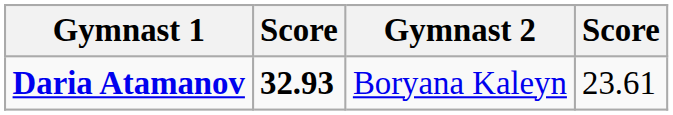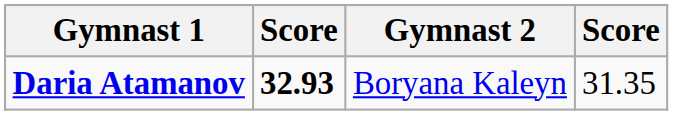 <table class="wikitable">
 <tr>
 <th>Gymnast 1</th>
 <th>Score</th>
 <th>Gymnast 2</th>
 <th>Score</th>
 </tr>
 <tr>
 <td><strong><a href='#'>Daria Atamanov</a></strong></td>
 <td><strong>32.93</strong></td>
 <td><a href='#'>Boryana Kaleyn</a></td>
-<td>23.61</td>
+<td>31.35</td>
 </tr>
 </table>
